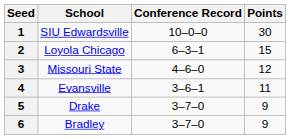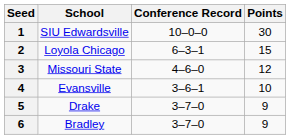 <table class="wikitable" style="text-align:center">
 <tr>
 <th>Seed</th>
 <th>School</th>
 <th>Conference Record</th>
 <th>Points</th>
 </tr>
 <tr>
 <th>1</th>
 <td><a href='#'>SIU Edwardsville</a></td>
 <td>10–0–0</td>
 <td>30</td>
 </tr>
 <tr>
 <th>2</th>
 <td><a href='#'>Loyola Chicago</a></td>
 <td>6–3–1</td>
 <td>15</td>
 </tr>
 <tr>
 <th>3</th>
 <td><a href='#'>Missouri State</a></td>
 <td>4–6–0</td>
 <td>12</td>
 </tr>
 <tr>
 <th>4</th>
 <td><a href='#'>Evansville</a></td>
 <td>3–6–1</td>
-<td>11</td>
+<td>10</td>
 </tr>
 <tr>
 <th>5</th>
 <td><a href='#'>Drake</a></td>
 <td>3–7–0</td>
 <td>9</td>
 </tr>
 <tr>
 <th>6</th>
 <td><a href='#'>Bradley</a></td>
 <td>3–7–0</td>
 <td>9</td>
 </tr>
 </table>
